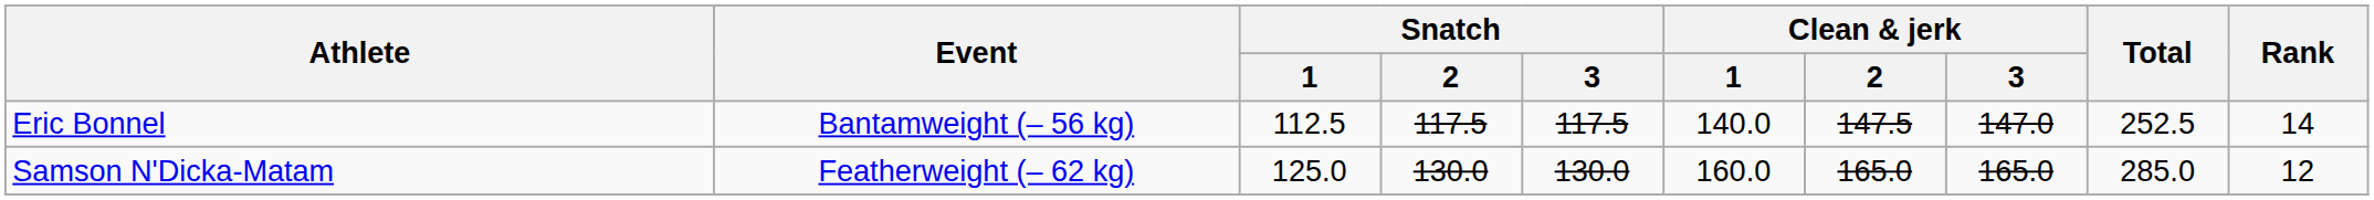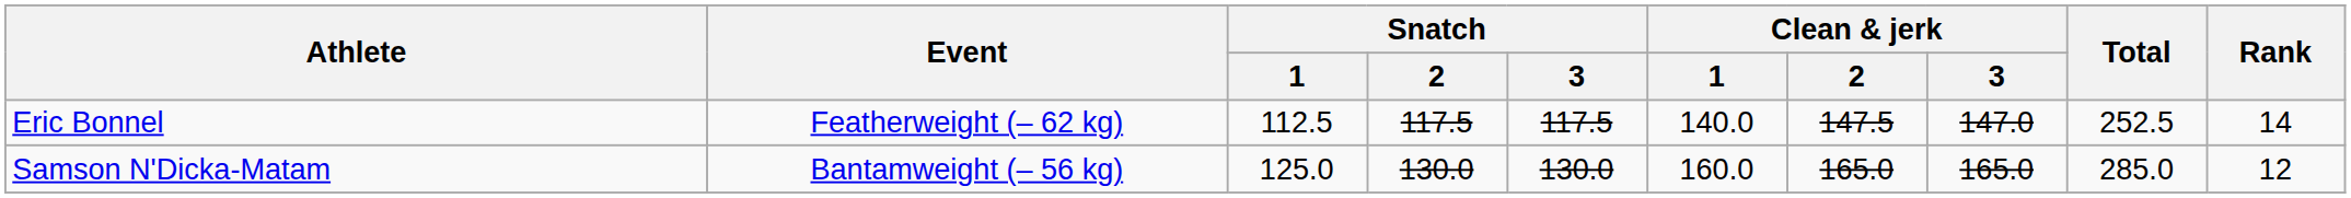 <table class=wikitable style="font-size:90%" width="90%">
 <tr>
 <th rowspan="2">Athlete</th>
 <th rowspan="2">Event</th>
 <th colspan="3">Snatch</th>
 <th colspan="3">Clean & jerk</th>
 <th rowspan="2">Total</th>
 <th rowspan="2">Rank</th>
 </tr>
 <tr>
 <th>1</th>
 <th>2</th>
 <th>3</th>
 <th>1</th>
 <th>2</th>
 <th>3</th>
 </tr>
 <tr>
 <td width=30%><a href='#'>Eric Bonnel</a></td>
-<td align=center><a href='#'>Bantamweight (– 56 kg)</a></td>
+<td align=center><a href='#'>Featherweight (– 62 kg)</a></td>
 <td align=center>112.5</td>
 <td align=center><s>117.5</s></td>
 <td align=center><s>117.5</s></td>
 <td align=center>140.0</td>
 <td align=center><s>147.5</s></td>
 <td align=center><s>147.0</s></td>
 <td align=center>252.5</td>
 <td align=center>14</td>
 </tr>
 <tr>
 <td width=30%><a href='#'>Samson N'Dicka-Matam</a></td>
-<td align=center><a href='#'>Featherweight (– 62 kg)</a></td>
+<td align=center><a href='#'>Bantamweight (– 56 kg)</a></td>
 <td align=center>125.0</td>
 <td align=center><s>130.0</s></td>
 <td align=center><s>130.0</s></td>
 <td align=center>160.0</td>
 <td align=center><s>165.0</s></td>
 <td align=center><s>165.0</s></td>
 <td align=center>285.0</td>
 <td align=center>12</td>
 </tr>
 </table>
